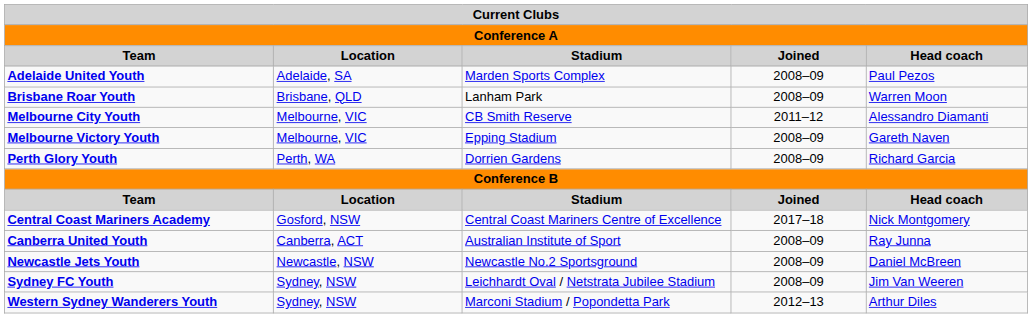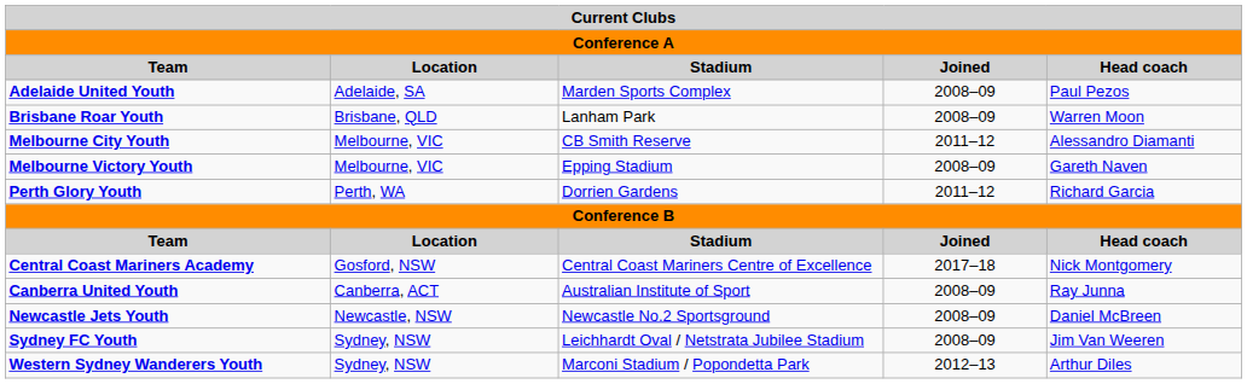 <table class="wikitable" style="width:100%; text-align:left">
 <tr>
 <th style="background:lightgrey;" colspan="5"><span><strong>Current Clubs</strong></span></th>
 </tr>
 <tr>
 <th style="background:darkorange;" colspan="5"><span><strong>Conference A</strong></span></th>
 </tr>
 <tr>
 <th style="background:lightgrey; width:20%">Team</th>
 <th style="background:lightgrey; width:14%">Location</th>
 <th style="background:lightgrey; width:20%">Stadium</th>
 <th style="background:lightgrey; width:10%">Joined</th>
 <th style="background:lightgrey; width:12%">Head coach</th>
 </tr>
 <tr>
 <td><strong><a href='#'>Adelaide United Youth</a></strong></td>
 <td> <a href='#'>Adelaide</a>, <a href='#'>SA</a></td>
 <td><a href='#'>Marden Sports Complex</a></td>
 <td align=center>2008–09</td>
 <td> <a href='#'>Paul Pezos</a></td>
 </tr>
 <tr>
 <td><strong><a href='#'>Brisbane Roar Youth</a></strong></td>
 <td> <a href='#'>Brisbane</a>, <a href='#'>QLD</a></td>
 <td>Lanham Park</td>
 <td align=center>2008–09</td>
 <td> <a href='#'>Warren Moon</a></td>
 </tr>
 <tr>
 <td><strong><a href='#'>Melbourne City Youth</a></strong></td>
 <td> <a href='#'>Melbourne</a>, <a href='#'>VIC</a></td>
 <td><a href='#'>CB Smith Reserve</a></td>
 <td align=center>2011–12</td>
 <td> <a href='#'>Alessandro Diamanti</a></td>
 </tr>
 <tr>
 <td><strong><a href='#'>Melbourne Victory Youth</a></strong></td>
 <td> <a href='#'>Melbourne</a>, <a href='#'>VIC</a></td>
 <td><a href='#'>Epping Stadium</a></td>
 <td align=center>2008–09</td>
 <td> <a href='#'>Gareth Naven</a></td>
 </tr>
 <tr>
 <td><strong><a href='#'>Perth Glory Youth</a></strong></td>
 <td> <a href='#'>Perth</a>, <a href='#'>WA</a></td>
 <td><a href='#'>Dorrien Gardens</a></td>
-<td align=center>2008–09</td>
+<td align=center>2011–12</td>
 <td> <a href='#'>Richard Garcia</a></td>
 </tr>
 <tr>
 <th style="background:darkorange;" colspan="5"><span><strong>Conference B</strong></span></th>
 </tr>
 <tr>
 <th style="background:lightgrey; width:20%">Team</th>
 <th style="background:lightgrey; width:14%">Location</th>
 <th style="background:lightgrey; width:20%">Stadium</th>
 <th style="background:lightgrey; width:10%">Joined</th>
 <th style="background:lightgrey; width:12%">Head coach</th>
 </tr>
 <tr>
 <td><strong><a href='#'>Central Coast Mariners Academy</a></strong></td>
 <td> <a href='#'>Gosford</a>, <a href='#'>NSW</a></td>
 <td><a href='#'>Central Coast Mariners Centre of Excellence</a></td>
 <td align=center>2017–18</td>
 <td> <a href='#'>Nick Montgomery</a></td>
 </tr>
 <tr>
 <td><strong><a href='#'>Canberra United Youth</a></strong></td>
 <td> <a href='#'>Canberra</a>, <a href='#'>ACT</a></td>
 <td><a href='#'>Australian Institute of Sport</a></td>
 <td align=center>2008–09</td>
 <td> <a href='#'>Ray Junna</a></td>
 </tr>
 <tr>
 <td><strong><a href='#'>Newcastle Jets Youth</a></strong></td>
 <td> <a href='#'>Newcastle</a>, <a href='#'>NSW</a></td>
 <td><a href='#'>Newcastle No.2 Sportsground</a></td>
 <td align=center>2008–09</td>
 <td> <a href='#'>Daniel McBreen</a></td>
 </tr>
 <tr>
 <td><strong><a href='#'>Sydney FC Youth</a></strong></td>
 <td> <a href='#'>Sydney</a>, <a href='#'>NSW</a></td>
 <td><a href='#'>Leichhardt Oval</a> / <a href='#'>Netstrata Jubilee Stadium</a></td>
 <td align=center>2008–09</td>
 <td> <a href='#'>Jim Van Weeren</a></td>
 </tr>
 <tr>
 <td><strong><a href='#'>Western Sydney Wanderers Youth</a></strong></td>
 <td> <a href='#'>Sydney</a>, <a href='#'>NSW</a></td>
 <td><a href='#'>Marconi Stadium</a> / <a href='#'>Popondetta Park</a></td>
 <td align=center>2012–13</td>
 <td> <a href='#'>Arthur Diles</a></td>
 </tr>
 </table>
